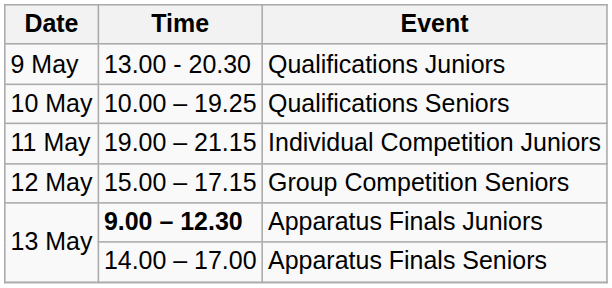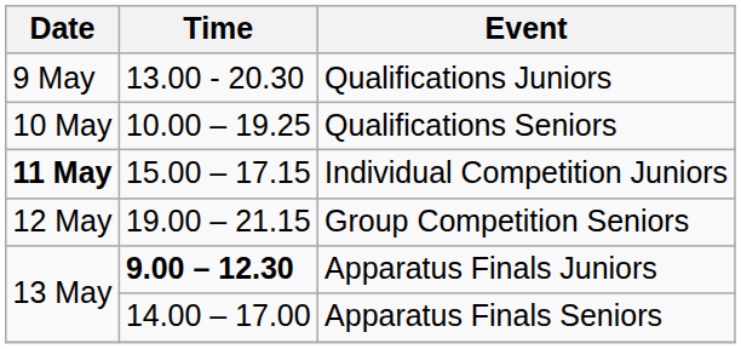 <table class="wikitable">
 <tr>
 <th>Date</th>
 <th>Time</th>
 <th>Event</th>
 </tr>
 <tr>
 <td>9 May</td>
 <td>13.00 - 20.30</td>
 <td>Qualifications Juniors</td>
 </tr>
 <tr>
 <td>10 May</td>
 <td>10.00 – 19.25</td>
 <td>Qualifications Seniors</td>
 </tr>
 <tr>
-<td>11 May</td>
-<td>19.00 – 21.15</td>
+<td><strong>11 May</strong></td>
+<td>15.00 – 17.15</td>
 <td>Individual Competition Juniors</td>
 </tr>
 <tr>
 <td>12 May</td>
-<td>15.00 – 17.15</td>
+<td>19.00 – 21.15</td>
 <td>Group Competition Seniors</td>
 </tr>
 <tr>
 <td rowspan="2">13 May</td>
 <td><strong>9.00 – 12.30</strong></td>
 <td>Apparatus Finals Juniors</td>
 </tr>
 <tr>
 <td>14.00 – 17.00</td>
 <td>Apparatus Finals Seniors</td>
 </tr>
 <tr>
 </tr>
 </table>
